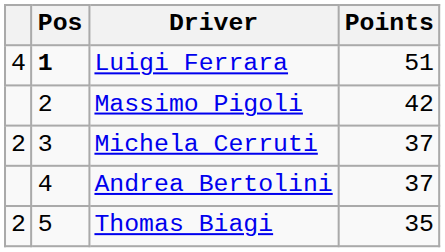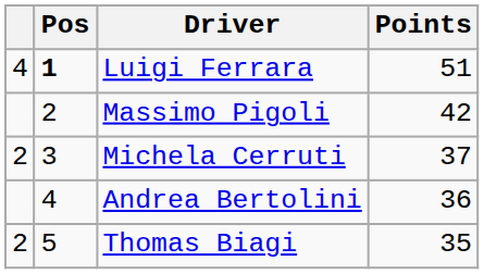 <table class="wikitable" style="font-size: 95%;">
 <tr>
 <th></th>
 <th>Pos</th>
 <th>Driver</th>
 <th>Points</th>
 </tr>
 <tr>
 <td align="left"> 4</td>
 <td><strong>1</strong></td>
 <td> <a href='#'>Luigi Ferrara</a></td>
 <td align="right">51</td>
 </tr>
 <tr>
 <td align="left"></td>
 <td>2</td>
 <td> <a href='#'>Massimo Pigoli</a></td>
 <td align="right">42</td>
 </tr>
 <tr>
 <td align="left"> 2</td>
 <td>3</td>
 <td> <a href='#'>Michela Cerruti</a></td>
 <td align="right">37</td>
 </tr>
 <tr>
 <td align="left"></td>
 <td>4</td>
 <td> <a href='#'>Andrea Bertolini</a></td>
-<td align="right">37</td>
+<td align="right">36</td>
 </tr>
 <tr>
 <td align="left"> 2</td>
 <td>5</td>
 <td> <a href='#'>Thomas Biagi</a></td>
 <td align="right">35</td>
 </tr>
 </table>
